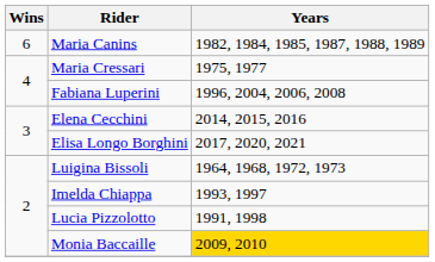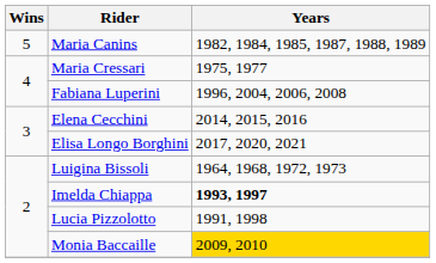 <table class="wikitable">
 <tr>
 <th>Wins</th>
 <th>Rider</th>
 <th>Years</th>
 </tr>
 <tr>
-<td align=center>6</td>
+<td align=center>5</td>
 <td><a href='#'>Maria Canins</a></td>
 <td>1982, 1984, 1985, 1987, 1988, 1989</td>
 </tr>
 <tr>
 <td align=center rowspan=2>4</td>
 <td><a href='#'>Maria Cressari</a></td>
 <td>1975, 1977</td>
 </tr>
 <tr>
 <td><a href='#'>Fabiana Luperini</a></td>
 <td>1996, 2004, 2006, 2008</td>
 </tr>
 <tr>
 <td align=center rowspan=2>3</td>
 <td><a href='#'>Elena Cecchini</a></td>
 <td>2014, 2015, 2016</td>
 </tr>
 <tr>
 <td><a href='#'>Elisa Longo Borghini</a></td>
 <td>2017, 2020, 2021</td>
 </tr>
 <tr>
 <td align=center rowspan=4>2</td>
 <td><a href='#'>Luigina Bissoli</a></td>
 <td>1964, 1968, 1972, 1973</td>
 </tr>
 <tr>
 <td><a href='#'>Imelda Chiappa</a></td>
-<td>1993, 1997</td>
+<td><strong>1993, 1997</strong></td>
 </tr>
 <tr>
 <td><a href='#'>Lucia Pizzolotto</a></td>
 <td>1991, 1998</td>
 </tr>
 <tr>
 <td><a href='#'>Monia Baccaille</a></td>
 <td style="background: gold;">2009, 2010</td>
 </tr>
 <tr>
 </tr>
 </table>
